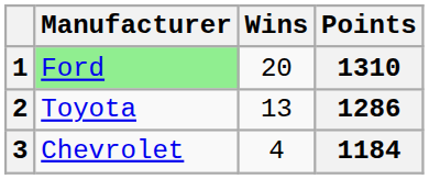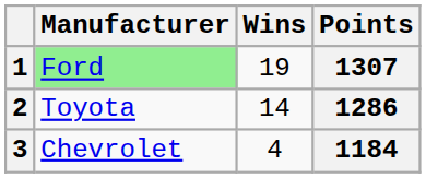 <table class="wikitable" style="font-size:85%; text-align:center;">
 <tr>
 <th></th>
 <th>Manufacturer</th>
 <th>Wins</th>
 <th>Points</th>
 </tr>
 <tr>
 <th>1</th>
 <td align=left style="background: lightgreen;"><a href='#'>Ford</a></td>
-<td>20</td>
-<th>1310</th>
+<td>19</td>
+<th>1307</th>
 </tr>
 <tr>
 <th>2</th>
 <td align=left><a href='#'>Toyota</a></td>
-<td>13</td>
+<td>14</td>
 <th>1286</th>
 </tr>
 <tr>
 <th>3</th>
 <td align=left><a href='#'>Chevrolet</a></td>
 <td>4</td>
 <th>1184</th>
 </tr>
 </table>
